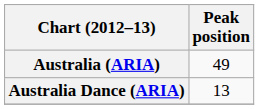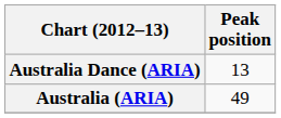 <table class="wikitable sortable plainrowheaders" style="text-align:center;">
 <tr>
 <th scope="col">Chart (2012–13)</th>
 <th scope="col">Peak<br>position</th>
 </tr>
 <tr>
+<th scope="row">Australia Dance (<a href='#'>ARIA</a>)</th>
+<td>13</td>
+</tr>
+<tr>
 <th scope="row">Australia (<a href='#'>ARIA</a>)</th>
 <td>49</td>
 </tr>
 <tr>
-<th scope="row">Australia Dance (<a href='#'>ARIA</a>)</th>
-<td>13</td>
-</tr>
-<tr>
 </tr>
 </table>
